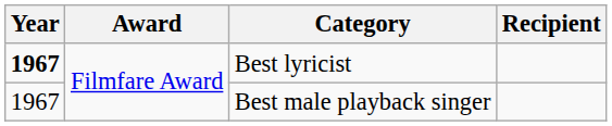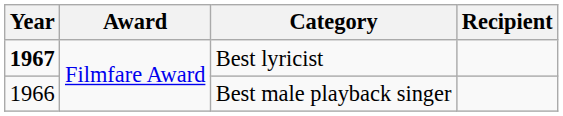 <table class="wikitable sortable">
 <tr>
 <th>Year</th>
 <th>Award</th>
 <th>Category</th>
 <th>Recipient</th>
 </tr>
 <tr>
 <td><strong>1967</strong></td>
 <td rowspan="2"><a href='#'>Filmfare Award</a></td>
 <td>Best lyricist</td>
 <td></td>
 </tr>
 <tr>
-<td>1967</td>
+<td>1966</td>
 <td>Best male playback singer</td>
 <td></td>
 </tr>
 </table>
